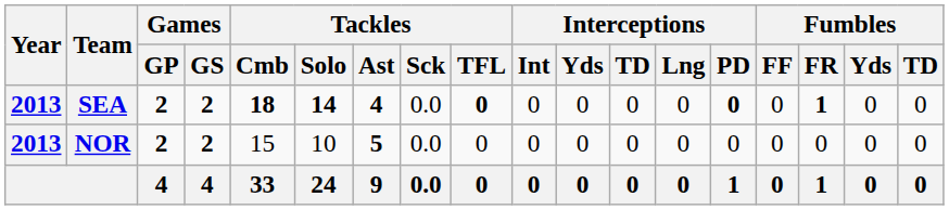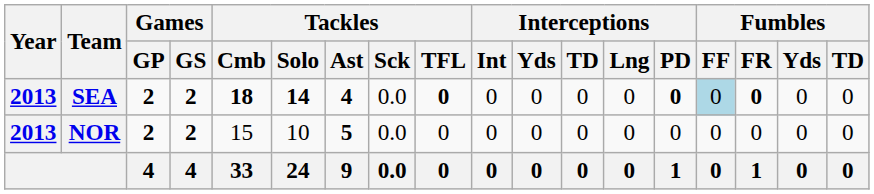 <table class="wikitable" style="text-align:center">
 <tr>
 <th rowspan="2">Year</th>
 <th rowspan="2">Team</th>
 <th colspan="2">Games</th>
 <th colspan="5">Tackles</th>
 <th colspan="5">Interceptions</th>
 <th colspan="4">Fumbles</th>
 </tr>
 <tr>
 <th>GP</th>
 <th>GS</th>
 <th>Cmb</th>
 <th>Solo</th>
 <th>Ast</th>
 <th>Sck</th>
 <th>TFL</th>
 <th>Int</th>
 <th>Yds</th>
 <th>TD</th>
 <th>Lng</th>
 <th>PD</th>
 <th>FF</th>
 <th>FR</th>
 <th>Yds</th>
 <th>TD</th>
 </tr>
 <tr>
 <th><a href='#'>2013</a></th>
 <th><a href='#'>SEA</a></th>
 <td><strong>2</strong></td>
 <td><strong>2</strong></td>
 <td><strong>18</strong></td>
 <td><strong>14</strong></td>
 <td><strong>4</strong></td>
 <td>0.0</td>
 <td><strong>0</strong></td>
 <td>0</td>
 <td>0</td>
 <td>0</td>
 <td>0</td>
 <td><strong>0</strong></td>
-<td>0</td>
-<td><strong>1</strong></td>
+<td style="background: lightblue;">0</td>
+<td><strong>0</strong></td>
 <td>0</td>
 <td>0</td>
 </tr>
 <tr>
 <th><a href='#'>2013</a></th>
 <th><a href='#'>NOR</a></th>
 <td><strong>2</strong></td>
 <td><strong>2</strong></td>
 <td>15</td>
 <td>10</td>
 <td><strong>5</strong></td>
 <td>0.0</td>
 <td>0</td>
 <td>0</td>
 <td>0</td>
 <td>0</td>
 <td>0</td>
 <td>0</td>
 <td>0</td>
 <td>0</td>
 <td>0</td>
 <td>0</td>
 </tr>
 <tr>
 <th colspan="2"></th>
 <th>4</th>
 <th>4</th>
 <th>33</th>
 <th>24</th>
 <th>9</th>
 <th>0.0</th>
 <th>0</th>
 <th>0</th>
 <th>0</th>
 <th>0</th>
 <th>0</th>
 <th>1</th>
 <th>0</th>
 <th>1</th>
 <th>0</th>
 <th>0</th>
 </tr>
 </table>
